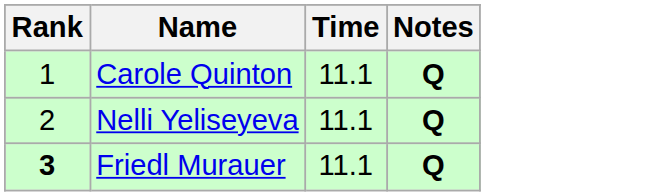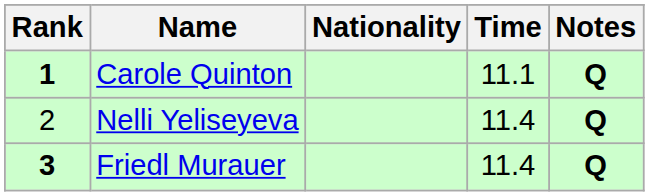 <table class="wikitable sortable" style="text-align:center">
 <tr>
 <th>Rank</th>
 <th>Name</th>
+<th>Nationality</th>
 <th>Time</th>
 <th>Notes</th>
 </tr>
 <tr bgcolor=ccffcc>
-<td>1</td>
+<td><strong>1</strong></td>
 <td align=left><a href='#'>Carole Quinton</a></td>
+<td align=left></td>
 <td>11.1</td>
 <td><strong>Q</strong></td>
 </tr>
 <tr bgcolor=ccffcc>
 <td>2</td>
 <td align=left><a href='#'>Nelli Yeliseyeva</a></td>
-<td>11.1</td>
+<td align=left></td>
+<td>11.4</td>
 <td><strong>Q</strong></td>
 </tr>
 <tr bgcolor=ccffcc>
 <td><strong>3</strong></td>
 <td align=left><a href='#'>Friedl Murauer</a></td>
-<td>11.1</td>
+<td align=left></td>
+<td>11.4</td>
 <td><strong>Q</strong></td>
 </tr>
 </table>
